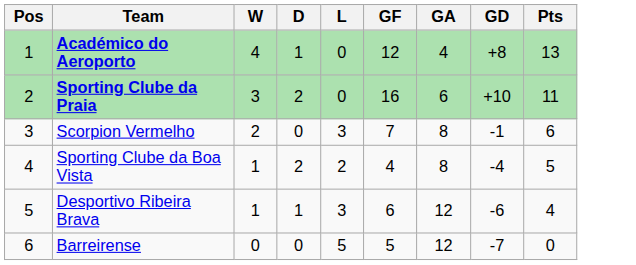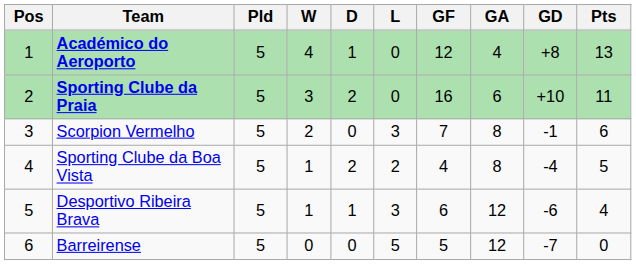 <table class="wikitable" style="text-align: center;">
 <tr>
 <th style="width: 40px;">Pos</th>
 <th style="width: 170px;">Team</th>
+<th style="width: 45px;">Pld</th>
 <th style="width: 35px;">W</th>
 <th style="width: 35px;">D</th>
 <th style="width: 35px;">L</th>
 <th style="width: 45px;">GF</th>
 <th style="width: 45px;">GA</th>
 <th style="width: 45px;">GD</th>
 <th style="width: 45px;">Pts</th>
 </tr>
 <tr style="background:#ACE1AF;">
 <td>1</td>
 <td style="text-align: left;"><strong><a href='#'>Académico do Aeroporto</a></strong></td>
+<td>5</td>
 <td>4</td>
 <td>1</td>
 <td>0</td>
 <td>12</td>
 <td>4</td>
 <td>+8</td>
 <td>13</td>
 </tr>
 <tr style="background:#ACE1AF;">
 <td>2</td>
 <td style="text-align: left;"><strong><a href='#'>Sporting Clube da Praia</a></strong></td>
+<td>5</td>
 <td>3</td>
 <td>2</td>
 <td>0</td>
 <td>16</td>
 <td>6</td>
 <td>+10</td>
 <td>11</td>
 </tr>
 <tr>
 <td>3</td>
 <td style="text-align: left;"><a href='#'>Scorpion Vermelho</a></td>
+<td>5</td>
 <td>2</td>
 <td>0</td>
 <td>3</td>
 <td>7</td>
 <td>8</td>
 <td>-1</td>
 <td>6</td>
 </tr>
 <tr>
 <td>4</td>
 <td style="text-align: left;"><a href='#'>Sporting Clube da Boa Vista</a></td>
+<td>5</td>
 <td>1</td>
 <td>2</td>
 <td>2</td>
 <td>4</td>
 <td>8</td>
 <td>-4</td>
 <td>5</td>
 </tr>
 <tr>
 <td>5</td>
 <td style="text-align: left;"><a href='#'>Desportivo Ribeira Brava</a></td>
+<td>5</td>
 <td>1</td>
 <td>1</td>
 <td>3</td>
 <td>6</td>
 <td>12</td>
 <td>-6</td>
 <td>4</td>
 </tr>
 <tr>
 <td>6</td>
 <td style="text-align: left;"><a href='#'>Barreirense</a></td>
+<td>5</td>
 <td>0</td>
 <td>0</td>
 <td>5</td>
 <td>5</td>
 <td>12</td>
 <td>-7</td>
 <td>0</td>
 </tr>
 </table>
